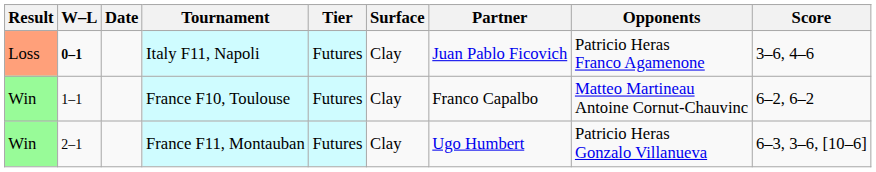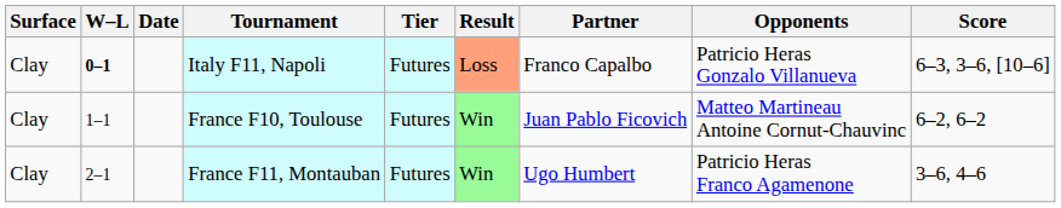 <table class="sortable wikitable">
 <tr>
-<th>Result</th>
+<th>Surface</th>
 <th class=unsortable>W–L</th>
 <th>Date</th>
 <th>Tournament</th>
 <th>Tier</th>
-<th>Surface</th>
+<th>Result</th>
 <th>Partner</th>
 <th>Opponents</th>
 <th class=unsortable>Score</th>
 </tr>
 <tr>
-<td bgcolor=FFA07A>Loss</td>
+<td>Clay</td>
 <td><strong><small>0–1</small></strong></td>
 <td></td>
 <td style=background:#cffcff>Italy F11, Napoli</td>
 <td style=background:#cffcff>Futures</td>
-<td>Clay</td>
-<td> <a href='#'>Juan Pablo Ficovich</a></td>
-<td> Patricio Heras <br> <a href='#'>Franco Agamenone</a></td>
-<td>3–6, 4–6</td>
+<td bgcolor=FFA07A>Loss</td>
+<td> Franco Capalbo</td>
+<td> Patricio Heras <br> <a href='#'>Gonzalo Villanueva</a></td>
+<td>6–3, 3–6, [10–6]</td>
 </tr>
 <tr>
-<td bgcolor=98FB98>Win</td>
+<td>Clay</td>
 <td><small>1–1</small></td>
 <td></td>
 <td style=background:#cffcff>France F10, Toulouse</td>
 <td style=background:#cffcff>Futures</td>
-<td>Clay</td>
-<td> Franco Capalbo</td>
+<td bgcolor=98FB98>Win</td>
+<td> <a href='#'>Juan Pablo Ficovich</a></td>
 <td> <a href='#'>Matteo Martineau</a> <br> Antoine Cornut-Chauvinc</td>
 <td>6–2, 6–2</td>
 </tr>
 <tr>
-<td bgcolor=98FB98>Win</td>
+<td>Clay</td>
 <td><small>2–1</small></td>
 <td></td>
 <td style=background:#cffcff>France F11, Montauban</td>
 <td style=background:#cffcff>Futures</td>
-<td>Clay</td>
+<td bgcolor=98FB98>Win</td>
 <td> <a href='#'>Ugo Humbert</a></td>
-<td> Patricio Heras <br> <a href='#'>Gonzalo Villanueva</a></td>
-<td>6–3, 3–6, [10–6]</td>
+<td> Patricio Heras <br> <a href='#'>Franco Agamenone</a></td>
+<td>3–6, 4–6</td>
 </tr>
 </table>
